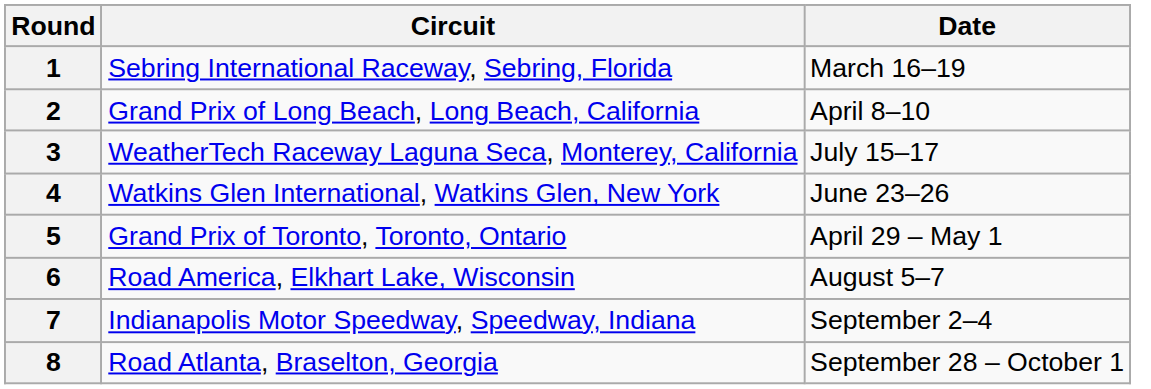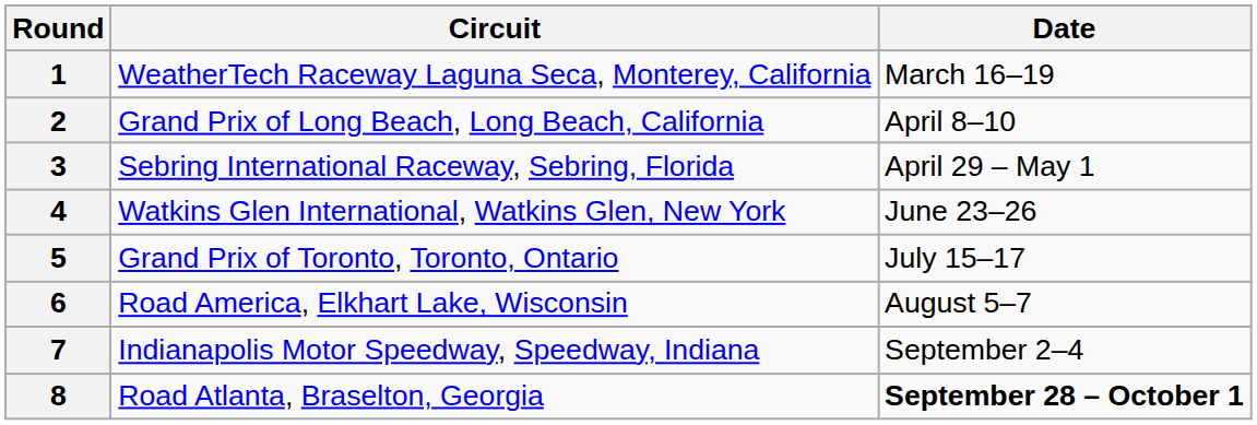 <table class="wikitable" style="font-size:85%;">
 <tr>
 <th>Round</th>
 <th>Circuit</th>
 <th>Date</th>
 </tr>
 <tr>
 <th>1</th>
-<td> <a href='#'>Sebring International Raceway</a>, <a href='#'>Sebring, Florida</a></td>
+<td> <a href='#'>WeatherTech Raceway Laguna Seca</a>, <a href='#'>Monterey, California</a></td>
 <td>March 16–19</td>
 </tr>
 <tr>
 <th>2</th>
 <td> <a href='#'>Grand Prix of Long Beach</a>, <a href='#'>Long Beach, California</a></td>
 <td>April 8–10</td>
 </tr>
 <tr>
 <th>3</th>
-<td> <a href='#'>WeatherTech Raceway Laguna Seca</a>, <a href='#'>Monterey, California</a></td>
-<td>July 15–17</td>
+<td> <a href='#'>Sebring International Raceway</a>, <a href='#'>Sebring, Florida</a></td>
+<td>April 29 – May 1</td>
 </tr>
 <tr>
 <th>4</th>
 <td> <a href='#'>Watkins Glen International</a>, <a href='#'>Watkins Glen, New York</a></td>
 <td>June 23–26</td>
 </tr>
 <tr>
 <th>5</th>
 <td> <a href='#'>Grand Prix of Toronto</a>, <a href='#'>Toronto, Ontario</a></td>
-<td>April 29 – May 1</td>
+<td>July 15–17</td>
 </tr>
 <tr>
 <th>6</th>
 <td> <a href='#'>Road America</a>, <a href='#'>Elkhart Lake, Wisconsin</a></td>
 <td>August 5–7</td>
 </tr>
 <tr>
 <th>7</th>
 <td> <a href='#'>Indianapolis Motor Speedway</a>, <a href='#'>Speedway, Indiana</a></td>
 <td>September 2–4</td>
 </tr>
 <tr>
 <th>8</th>
 <td> <a href='#'>Road Atlanta</a>, <a href='#'>Braselton, Georgia</a></td>
-<td>September 28 – October 1</td>
+<td><strong>September 28 – October 1</strong></td>
 </tr>
 </table>
